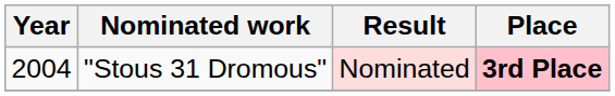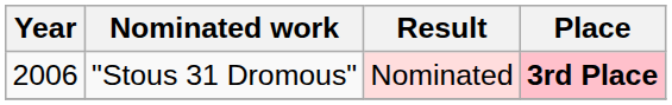 <table class="wikitable">
 <tr>
 <th>Year</th>
 <th>Nominated work</th>
 <th>Result</th>
 <th>Place</th>
 </tr>
 <tr>
-<td>2004</td>
+<td>2006</td>
 <td>"Stous 31 Dromous"</td>
 <td style="background: #ffdddd">Nominated</td>
 <td style="background: pink;"><strong>3rd Place</strong></td>
 </tr>
 <tr>
 </tr>
 </table>
